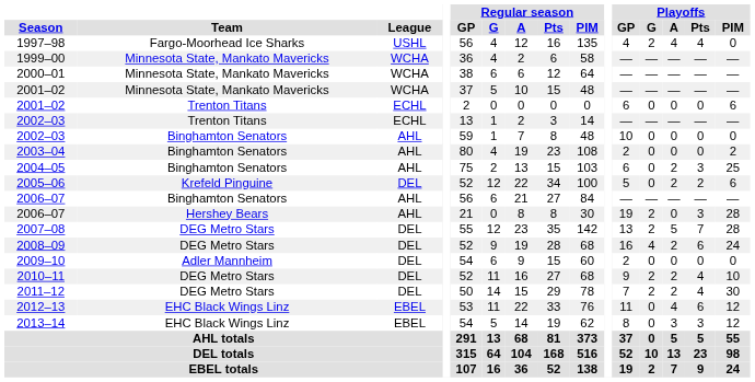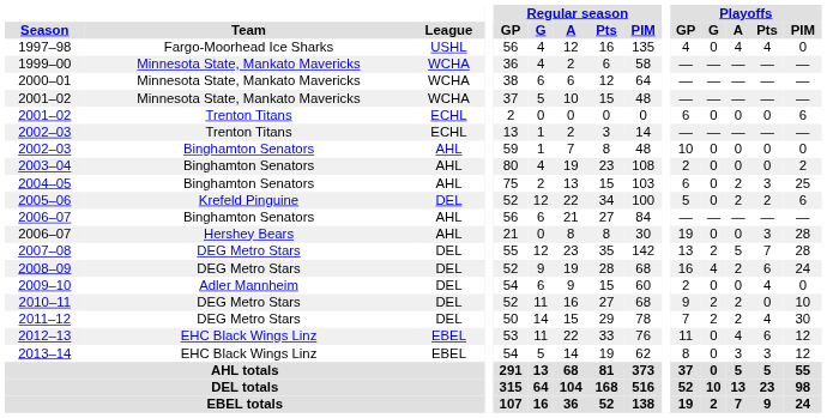 <table border="0" cellpadding="1" cellspacing="0" style="text-align:center; width:60em;">
 <tr bgcolor="#e0e0e0">
 <th colspan="3"  bgcolor="#ffffff"> </th>
 <th rowspan="99" bgcolor="#ffffff"> </th>
 <th colspan="5"><a href='#'>Regular season</a></th>
 <th rowspan="99" bgcolor="#ffffff"> </th>
 <th colspan="5"><a href='#'>Playoffs</a></th>
 </tr>
 <tr bgcolor="#e0e0e0">
 <th><a href='#'>Season</a></th>
 <th>Team</th>
 <th>League</th>
 <th>GP</th>
 <th><a href='#'>G</a></th>
 <th><a href='#'>A</a></th>
 <th><a href='#'>Pts</a></th>
 <th><a href='#'>PIM</a></th>
 <th>GP</th>
 <th>G</th>
 <th>A</th>
 <th>Pts</th>
 <th>PIM</th>
 </tr>
 <tr>
 <td>1997–98</td>
 <td>Fargo-Moorhead Ice Sharks</td>
 <td><a href='#'>USHL</a></td>
 <td>56</td>
 <td>4</td>
 <td>12</td>
 <td>16</td>
 <td>135</td>
 <td>4</td>
-<td>2</td>
+<td>0</td>
 <td>4</td>
 <td>4</td>
 <td>0</td>
 </tr>
 <tr bgcolor="#f0f0f0">
 <td>1999–00</td>
 <td><a href='#'>Minnesota State, Mankato Mavericks</a></td>
 <td><a href='#'>WCHA</a></td>
 <td>36</td>
 <td>4</td>
 <td>2</td>
 <td>6</td>
 <td>58</td>
 <td>—</td>
 <td>—</td>
 <td>—</td>
 <td>—</td>
 <td>—</td>
 </tr>
 <tr>
 <td>2000–01</td>
 <td>Minnesota State, Mankato Mavericks</td>
 <td>WCHA</td>
 <td>38</td>
 <td>6</td>
 <td>6</td>
 <td>12</td>
 <td>64</td>
 <td>—</td>
 <td>—</td>
 <td>—</td>
 <td>—</td>
 <td>—</td>
 </tr>
 <tr bgcolor="#f0f0f0">
 <td>2001–02</td>
 <td>Minnesota State, Mankato Mavericks</td>
 <td>WCHA</td>
 <td>37</td>
 <td>5</td>
 <td>10</td>
 <td>15</td>
 <td>48</td>
 <td>—</td>
 <td>—</td>
 <td>—</td>
 <td>—</td>
 <td>—</td>
 </tr>
 <tr>
 <td><a href='#'>2001–02</a></td>
 <td><a href='#'>Trenton Titans</a></td>
 <td><a href='#'>ECHL</a></td>
 <td>2</td>
 <td>0</td>
 <td>0</td>
 <td>0</td>
 <td>0</td>
 <td>6</td>
 <td>0</td>
 <td>0</td>
 <td>0</td>
 <td>6</td>
 </tr>
 <tr bgcolor="#f0f0f0">
 <td><a href='#'>2002–03</a></td>
 <td>Trenton Titans</td>
 <td>ECHL</td>
 <td>13</td>
 <td>1</td>
 <td>2</td>
 <td>3</td>
 <td>14</td>
 <td>—</td>
 <td>—</td>
 <td>—</td>
 <td>—</td>
 <td>—</td>
 </tr>
 <tr>
 <td><a href='#'>2002–03</a></td>
 <td><a href='#'>Binghamton Senators</a></td>
 <td><a href='#'>AHL</a></td>
 <td>59</td>
 <td>1</td>
 <td>7</td>
 <td>8</td>
 <td>48</td>
 <td>10</td>
 <td>0</td>
 <td>0</td>
 <td>0</td>
 <td>0</td>
 </tr>
 <tr bgcolor="#f0f0f0">
 <td><a href='#'>2003–04</a></td>
 <td>Binghamton Senators</td>
 <td>AHL</td>
 <td>80</td>
 <td>4</td>
 <td>19</td>
 <td>23</td>
 <td>108</td>
 <td>2</td>
 <td>0</td>
 <td>0</td>
 <td>0</td>
 <td>2</td>
 </tr>
 <tr>
 <td><a href='#'>2004–05</a></td>
 <td>Binghamton Senators</td>
 <td>AHL</td>
 <td>75</td>
 <td>2</td>
 <td>13</td>
 <td>15</td>
 <td>103</td>
 <td>6</td>
 <td>0</td>
 <td>2</td>
 <td>3</td>
 <td>25</td>
 </tr>
 <tr bgcolor="#f0f0f0">
 <td><a href='#'>2005–06</a></td>
 <td><a href='#'>Krefeld Pinguine</a></td>
 <td><a href='#'>DEL</a></td>
 <td>52</td>
 <td>12</td>
 <td>22</td>
 <td>34</td>
 <td>100</td>
 <td>5</td>
 <td>0</td>
 <td>2</td>
 <td>2</td>
 <td>6</td>
 </tr>
 <tr>
 <td><a href='#'>2006–07</a></td>
 <td>Binghamton Senators</td>
 <td>AHL</td>
 <td>56</td>
 <td>6</td>
 <td>21</td>
 <td>27</td>
 <td>84</td>
 <td>—</td>
 <td>—</td>
 <td>—</td>
 <td>—</td>
 <td>—</td>
 </tr>
 <tr bgcolor="#f0f0f0">
 <td>2006–07</td>
 <td><a href='#'>Hershey Bears</a></td>
 <td>AHL</td>
 <td>21</td>
 <td>0</td>
 <td>8</td>
 <td>8</td>
 <td>30</td>
 <td>19</td>
-<td>2</td>
+<td>0</td>
 <td>0</td>
 <td>3</td>
 <td>28</td>
 </tr>
 <tr>
 <td><a href='#'>2007–08</a></td>
 <td><a href='#'>DEG Metro Stars</a></td>
 <td>DEL</td>
 <td>55</td>
 <td>12</td>
 <td>23</td>
 <td>35</td>
 <td>142</td>
 <td>13</td>
 <td>2</td>
 <td>5</td>
 <td>7</td>
 <td>28</td>
 </tr>
 <tr bgcolor="#f0f0f0">
 <td><a href='#'>2008–09</a></td>
 <td>DEG Metro Stars</td>
 <td>DEL</td>
 <td>52</td>
 <td>9</td>
 <td>19</td>
 <td>28</td>
 <td>68</td>
 <td>16</td>
 <td>4</td>
 <td>2</td>
 <td>6</td>
 <td>24</td>
 </tr>
 <tr>
 <td><a href='#'>2009–10</a></td>
 <td><a href='#'>Adler Mannheim</a></td>
 <td>DEL</td>
 <td>54</td>
 <td>6</td>
 <td>9</td>
 <td>15</td>
 <td>60</td>
 <td>2</td>
 <td>0</td>
 <td>0</td>
-<td>0</td>
+<td>4</td>
 <td>0</td>
 </tr>
 <tr bgcolor="#f0f0f0">
 <td><a href='#'>2010–11</a></td>
 <td>DEG Metro Stars</td>
 <td>DEL</td>
 <td>52</td>
 <td>11</td>
 <td>16</td>
 <td>27</td>
 <td>68</td>
 <td>9</td>
 <td>2</td>
 <td>2</td>
-<td>4</td>
+<td>0</td>
 <td>10</td>
 </tr>
 <tr>
 <td><a href='#'>2011–12</a></td>
 <td>DEG Metro Stars</td>
 <td>DEL</td>
 <td>50</td>
 <td>14</td>
 <td>15</td>
 <td>29</td>
 <td>78</td>
 <td>7</td>
 <td>2</td>
 <td>2</td>
 <td>4</td>
 <td>30</td>
 </tr>
 <tr bgcolor="#f0f0f0">
 <td><a href='#'>2012–13</a></td>
 <td><a href='#'>EHC Black Wings Linz</a></td>
 <td><a href='#'>EBEL</a></td>
 <td>53</td>
 <td>11</td>
 <td>22</td>
 <td>33</td>
 <td>76</td>
 <td>11</td>
 <td>0</td>
 <td>4</td>
 <td>6</td>
 <td>12</td>
 </tr>
 <tr>
 <td><a href='#'>2013–14</a></td>
 <td>EHC Black Wings Linz</td>
 <td>EBEL</td>
 <td>54</td>
 <td>5</td>
 <td>14</td>
 <td>19</td>
 <td>62</td>
 <td>8</td>
 <td>0</td>
 <td>3</td>
 <td>3</td>
 <td>12</td>
 </tr>
 <tr bgcolor="#e0e0e0">
 <th colspan="3">AHL totals</th>
 <th>291</th>
 <th>13</th>
 <th>68</th>
 <th>81</th>
 <th>373</th>
 <th>37</th>
 <th>0</th>
 <th>5</th>
 <th>5</th>
 <th>55</th>
 </tr>
 <tr bgcolor="#e0e0e0">
 <th colspan="3">DEL totals</th>
 <th>315</th>
 <th>64</th>
 <th>104</th>
 <th>168</th>
 <th>516</th>
 <th>52</th>
 <th>10</th>
 <th>13</th>
 <th>23</th>
 <th>98</th>
 </tr>
 <tr bgcolor="#e0e0e0">
 <th colspan="3">EBEL totals</th>
 <th>107</th>
 <th>16</th>
 <th>36</th>
 <th>52</th>
 <th>138</th>
 <th>19</th>
 <th>2</th>
 <th>7</th>
 <th>9</th>
 <th>24</th>
 </tr>
 </table>
